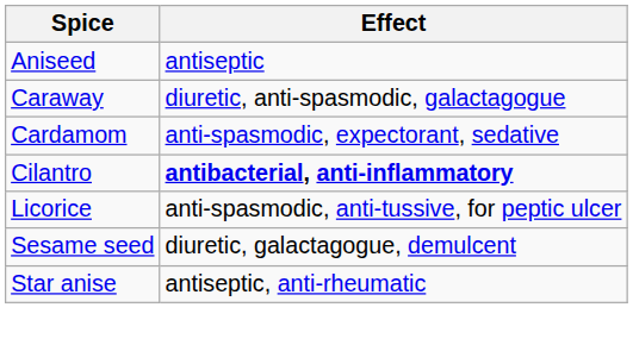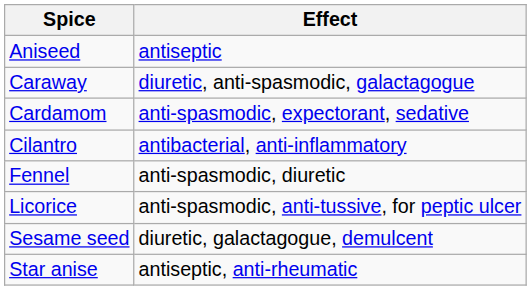 <table class="wikitable">
 <tr>
 <th>Spice</th>
 <th>Effect</th>
 </tr>
 <tr>
 <td><a href='#'>Aniseed</a></td>
 <td><a href='#'>antiseptic</a></td>
 </tr>
 <tr>
 <td><a href='#'>Caraway</a></td>
 <td><a href='#'>diuretic</a>, anti-spasmodic, <a href='#'>galactagogue</a></td>
 </tr>
 <tr>
 <td><a href='#'>Cardamom</a></td>
 <td><a href='#'>anti-spasmodic</a>, <a href='#'>expectorant</a>, <a href='#'>sedative</a></td>
 </tr>
 <tr>
 <td><a href='#'>Cilantro</a></td>
-<td><strong><a href='#'>antibacterial</a>, <a href='#'>anti-inflammatory</a></strong></td>
+<td><a href='#'>antibacterial</a>, <a href='#'>anti-inflammatory</a></td>
+</tr>
+<tr>
+<td><a href='#'>Fennel</a></td>
+<td>anti-spasmodic, diuretic</td>
 </tr>
 <tr>
 <td><a href='#'>Licorice</a></td>
 <td>anti-spasmodic, <a href='#'>anti-tussive</a>, for <a href='#'>peptic ulcer</a></td>
 </tr>
 <tr>
 <td><a href='#'>Sesame seed</a></td>
 <td>diuretic, galactagogue, <a href='#'>demulcent</a></td>
 </tr>
 <tr>
 <td><a href='#'>Star anise</a></td>
 <td>antiseptic, <a href='#'>anti-rheumatic</a></td>
 </tr>
 </table>
